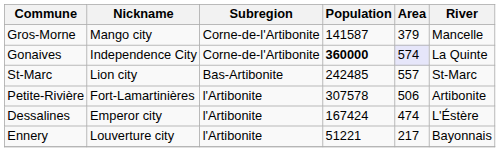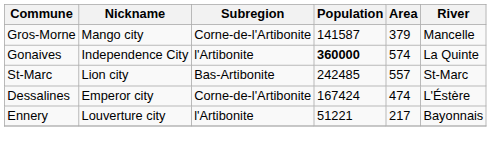 <table class="wikitable">
 <tr>
 <th>Commune</th>
 <th>Nickname</th>
 <th>Subregion</th>
 <th>Population</th>
 <th>Area</th>
 <th>River</th>
 </tr>
 <tr>
 <td>Gros-Morne</td>
 <td>Mango city</td>
 <td>Corne-de-l'Artibonite</td>
 <td>141587</td>
 <td>379</td>
 <td>Mancelle</td>
 </tr>
 <tr>
 <td>Gonaives</td>
 <td>Independence City</td>
-<td>Corne-de-l'Artibonite</td>
+<td>l'Artibonite</td>
 <td><strong>360000</strong></td>
-<td style="background: lavender;">574</td>
+<td>574</td>
 <td>La Quinte</td>
 </tr>
 <tr>
 <td>St-Marc</td>
 <td>Lion city</td>
 <td>Bas-Artibonite</td>
 <td>242485</td>
 <td>557</td>
 <td>St-Marc</td>
 </tr>
 <tr>
-<td>Petite-Rivière</td>
-<td>Fort-Lamartinières</td>
-<td>l'Artibonite</td>
-<td>307578</td>
-<td>506</td>
-<td>Artibonite</td>
-</tr>
-<tr>
 <td>Dessalines</td>
 <td>Emperor city</td>
-<td>l'Artibonite</td>
+<td>Corne-de-l'Artibonite</td>
 <td>167424</td>
 <td>474</td>
 <td>L'Éstère</td>
 </tr>
 <tr>
 <td>Ennery</td>
 <td>Louverture city</td>
 <td>l'Artibonite</td>
 <td>51221</td>
 <td>217</td>
 <td>Bayonnais</td>
 </tr>
 <tr>
 </tr>
 </table>
